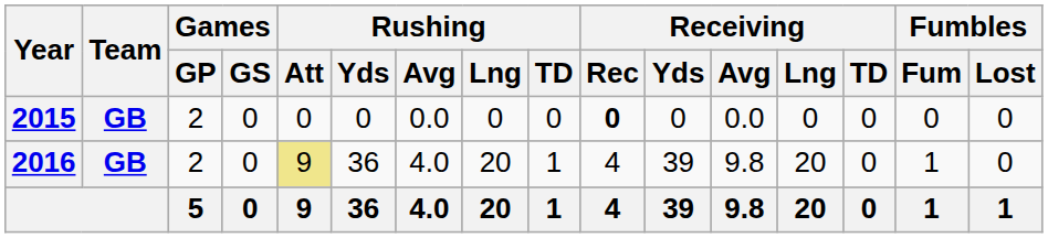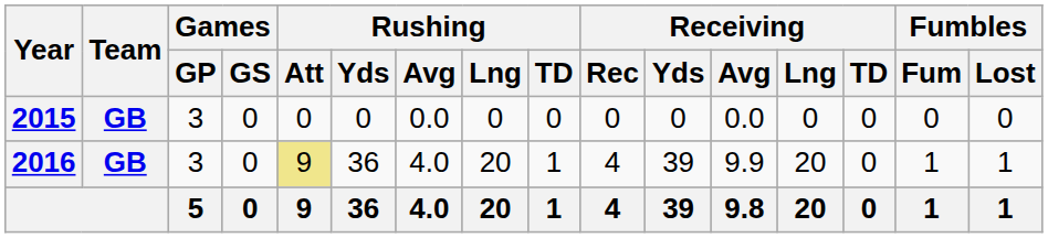 <table class="wikitable" style="text-align:center;">
 <tr>
 <th rowspan="2">Year</th>
 <th rowspan="2">Team</th>
 <th colspan="2">Games</th>
 <th colspan="5">Rushing</th>
 <th colspan="5">Receiving</th>
 <th colspan="2">Fumbles</th>
 </tr>
 <tr>
 <th>GP</th>
 <th>GS</th>
 <th>Att</th>
 <th>Yds</th>
 <th>Avg</th>
 <th>Lng</th>
 <th>TD</th>
 <th>Rec</th>
 <th>Yds</th>
 <th>Avg</th>
 <th>Lng</th>
 <th>TD</th>
 <th>Fum</th>
 <th>Lost</th>
 </tr>
 <tr>
 <th><a href='#'>2015</a></th>
 <th><a href='#'>GB</a></th>
-<td>2</td>
+<td>3</td>
 <td>0</td>
 <td>0</td>
 <td>0</td>
 <td>0.0</td>
 <td>0</td>
 <td>0</td>
-<td><strong>0</strong></td>
+<td>0</td>
 <td>0</td>
 <td>0.0</td>
 <td>0</td>
 <td>0</td>
 <td>0</td>
 <td>0</td>
 </tr>
 <tr>
 <th><a href='#'>2016</a></th>
 <th><a href='#'>GB</a></th>
-<td>2</td>
+<td>3</td>
 <td>0</td>
 <td style="background: khaki;">9</td>
 <td>36</td>
 <td>4.0</td>
 <td>20</td>
 <td>1</td>
 <td>4</td>
 <td>39</td>
-<td>9.8</td>
+<td>9.9</td>
 <td>20</td>
 <td>0</td>
 <td>1</td>
-<td>0</td>
+<td>1</td>
 </tr>
 <tr>
 <th colspan="2"></th>
 <th>5</th>
 <th>0</th>
 <th>9</th>
 <th>36</th>
 <th>4.0</th>
 <th>20</th>
 <th>1</th>
 <th>4</th>
 <th>39</th>
 <th>9.8</th>
 <th>20</th>
 <th>0</th>
 <th>1</th>
 <th>1</th>
 </tr>
 </table>
